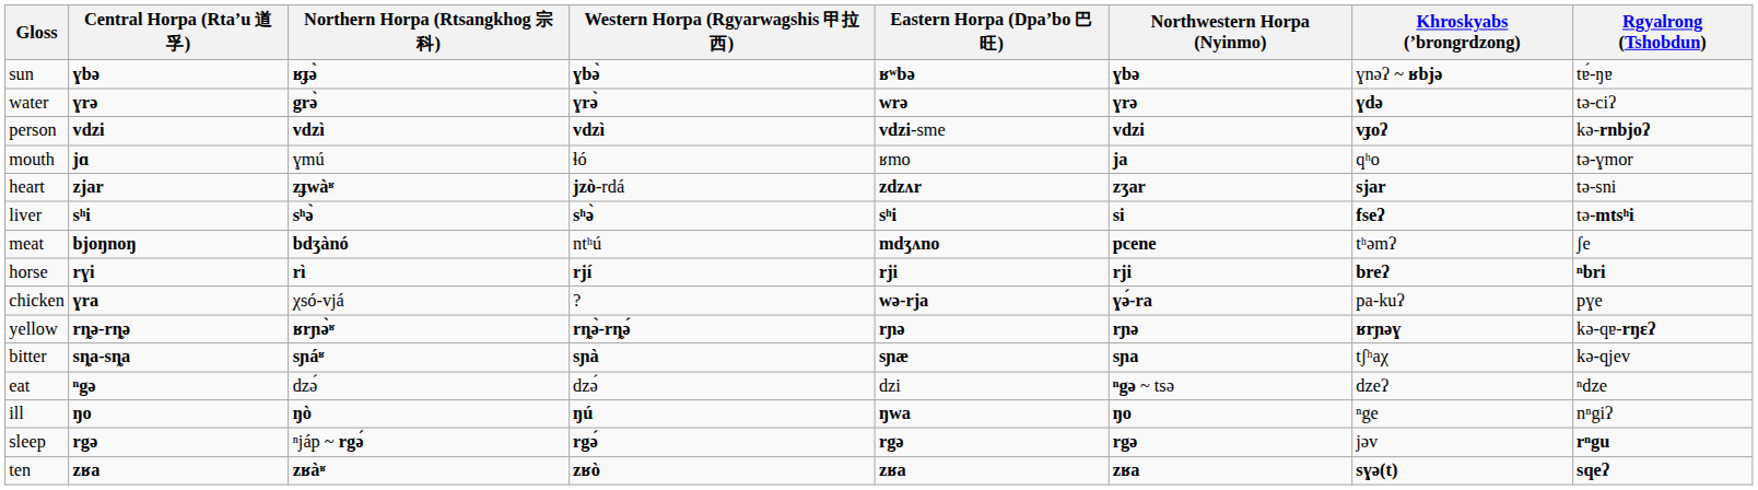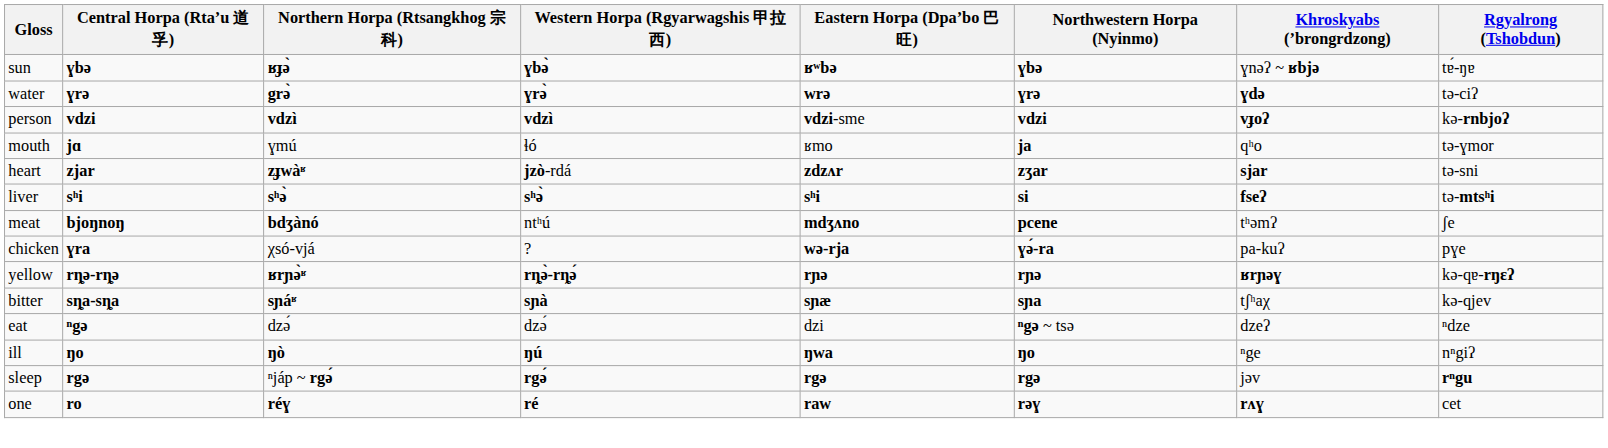 <table class="wikitable sortable">
 <tr>
 <th>Gloss</th>
 <th>Central Horpa (Rta’u 道孚)</th>
 <th>Northern Horpa (Rtsangkhog 宗科)</th>
 <th>Western Horpa (Rgyarwagshis 甲拉西)</th>
 <th>Eastern Horpa (Dpa’bo 巴旺)</th>
 <th>Northwestern Horpa (Nyinmo)</th>
 <th><a href='#'>Khroskyabs</a> (’brongrdzong)</th>
 <th><a href='#'>Rgyalrong</a> (<a href='#'>Tshobdun</a>)</th>
 </tr>
 <tr>
 <td>sun</td>
 <td><strong>ɣbə</strong></td>
 <td><strong>ʁɟə̀</strong></td>
 <td><strong>ɣbə̀</strong></td>
 <td><strong>ʁʷbə</strong></td>
 <td><strong>ɣbə</strong></td>
 <td>ɣnəʔ ~ <strong>ʁbjə</strong></td>
 <td>tɐ́-ŋɐ</td>
 </tr>
 <tr>
 <td>water</td>
 <td><strong>ɣrə</strong></td>
 <td><strong>grə̀</strong></td>
 <td><strong>ɣrə̀</strong></td>
 <td><strong>wrə</strong></td>
 <td><strong>ɣrə</strong></td>
 <td><strong>ɣdə</strong></td>
 <td>tə-ciʔ</td>
 </tr>
 <tr>
 <td>person</td>
 <td><strong>vdzi</strong></td>
 <td><strong>vdzì</strong></td>
 <td><strong>vdzì</strong></td>
 <td><strong>vdzi</strong>-sme</td>
 <td><strong>vdzi</strong></td>
 <td><strong>vɟoʔ</strong></td>
 <td>kə-<strong>rnbjoʔ</strong></td>
 </tr>
 <tr>
 <td>mouth</td>
 <td><strong>jɑ</strong></td>
 <td>ɣmú</td>
 <td>ɬó</td>
 <td>ʁmo</td>
 <td><strong>ja</strong></td>
 <td>qʰo</td>
 <td>tə-ɣmor</td>
 </tr>
 <tr>
 <td>heart</td>
 <td><strong>zjar</strong></td>
 <td><strong>zɟwàʶ</strong></td>
 <td><strong>jzò</strong>-rdá</td>
 <td><strong>zdzʌr</strong></td>
 <td><strong>zʒar</strong></td>
 <td><strong>sjar</strong></td>
 <td>tə-sni</td>
 </tr>
 <tr>
 <td>liver</td>
 <td><strong>sʰi</strong></td>
 <td><strong>sʰə̀</strong></td>
 <td><strong>sʰə̀</strong></td>
 <td><strong>sʰi</strong></td>
 <td><strong>si</strong></td>
 <td><strong>fseʔ</strong></td>
 <td>tə-<strong>mtsʰi</strong></td>
 </tr>
 <tr>
 <td>meat</td>
 <td><strong>bjoŋnoŋ</strong></td>
 <td><strong>bdʒànó</strong></td>
 <td>ntʰú</td>
 <td><strong>mdʒʌno</strong></td>
 <td><strong>pcene</strong></td>
 <td>tʰəmʔ</td>
 <td>ʃe</td>
 </tr>
 <tr>
-<td>horse</td>
-<td><strong>rɣi</strong></td>
-<td><strong>rì</strong></td>
-<td><strong>rjí</strong></td>
-<td><strong>rji</strong></td>
-<td><strong>rji</strong></td>
-<td><strong>breʔ</strong></td>
-<td><strong>ⁿbri</strong></td>
-</tr>
-<tr>
 <td>chicken</td>
 <td><strong>ɣra</strong></td>
 <td>χsó-vjá</td>
 <td>?</td>
 <td><strong>wə-rja</strong></td>
 <td><strong>ɣə́-ra</strong></td>
 <td>pa-kuʔ</td>
 <td>pɣe</td>
 </tr>
 <tr>
 <td>yellow</td>
 <td><strong>rȵə-rȵə</strong></td>
 <td><strong>ʁrɲə̀ʶ</strong></td>
 <td><strong>rȵə̀-rȵə́</strong></td>
 <td><strong>rɲə</strong></td>
 <td><strong>rɲə</strong></td>
 <td><strong>ʁrɲəɣ</strong></td>
 <td>kə-qɐ-<strong>rŋɛʔ</strong></td>
 </tr>
 <tr>
 <td>bitter</td>
 <td><strong>sȵa-sȵa</strong></td>
 <td><strong>sɲáʶ</strong></td>
 <td><strong>sɲà</strong></td>
 <td><strong>sɲæ</strong></td>
 <td><strong>sɲa</strong></td>
 <td>tʃʰaχ</td>
 <td>kə-qjev</td>
 </tr>
 <tr>
 <td>eat</td>
 <td><strong>ⁿgə</strong></td>
 <td>dzə́</td>
 <td>dzə́</td>
 <td>dzi</td>
 <td><strong>ⁿgə</strong> ~ tsə</td>
 <td>dzeʔ</td>
 <td>ⁿdze</td>
 </tr>
 <tr>
 <td>ill</td>
 <td><strong>ŋo</strong></td>
 <td><strong>ŋò</strong></td>
 <td><strong>ŋú</strong></td>
 <td><strong>ŋwa</strong></td>
 <td><strong>ŋo</strong></td>
 <td>ⁿge</td>
 <td>nⁿgiʔ</td>
 </tr>
 <tr>
 <td>sleep</td>
 <td><strong>rgə</strong></td>
 <td>ⁿjáp ~ <strong>rgə́</strong></td>
 <td><strong>rgə́</strong></td>
 <td><strong>rgə</strong></td>
 <td><strong>rgə</strong></td>
 <td>jəv</td>
 <td><strong>rⁿgu</strong></td>
 </tr>
 <tr>
-<td>ten</td>
-<td><strong>zʁa</strong></td>
-<td><strong>zʁàʶ</strong></td>
-<td><strong>zʁò</strong></td>
-<td><strong>zʁa</strong></td>
-<td><strong>zʁa</strong></td>
-<td><strong>sɣə(t)</strong></td>
-<td><strong>sqeʔ</strong></td>
+<td>one</td>
+<td><strong>ro</strong></td>
+<td><strong>réɣ</strong></td>
+<td><strong>ré</strong></td>
+<td><strong>raw</strong></td>
+<td><strong>rəɣ</strong></td>
+<td><strong>rʌɣ</strong></td>
+<td>cet</td>
 </tr>
 </table>
